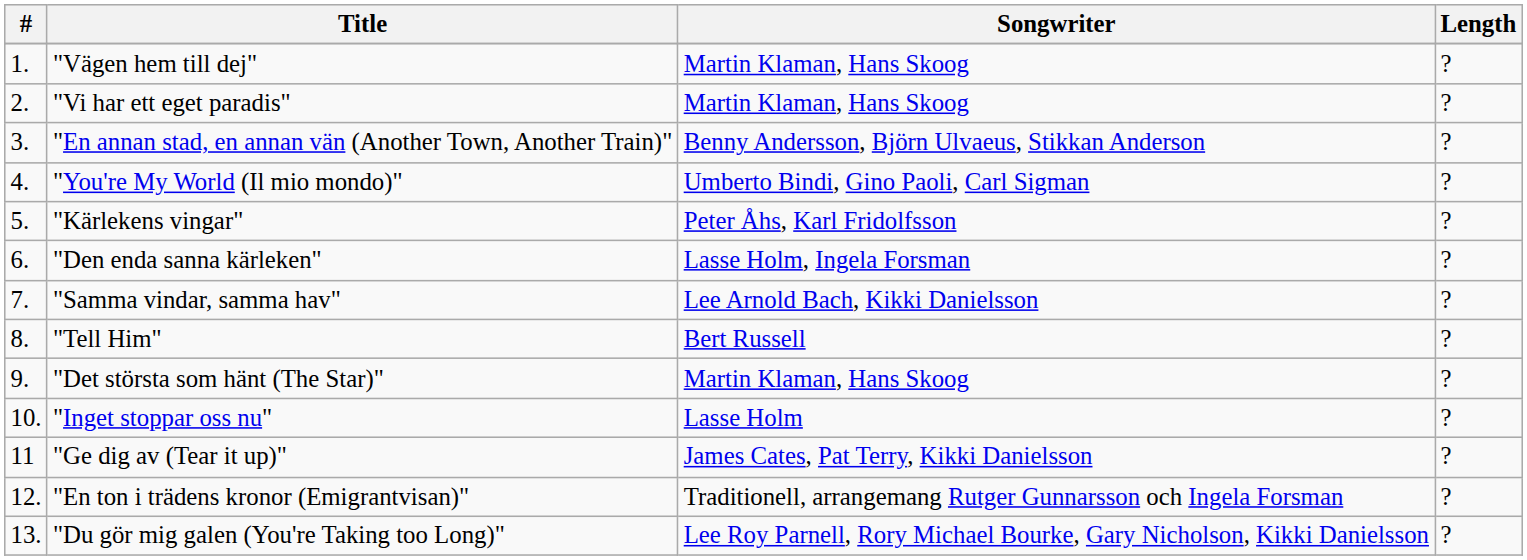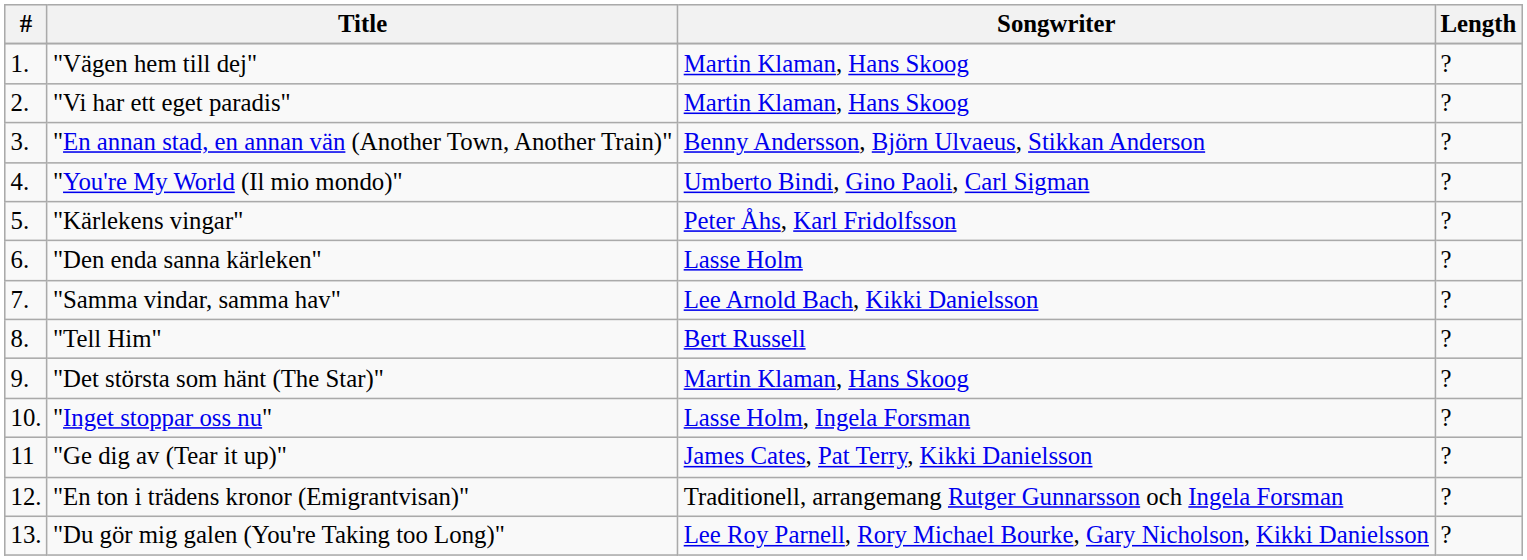 <table class="wikitable">
 <tr>
 <th>#</th>
 <th>Title</th>
 <th>Songwriter</th>
 <th>Length</th>
 </tr>
 <tr bgcolor="#ebf5ff">
 </tr>
 <tr>
 <td>1.</td>
 <td>"Vägen hem till dej"</td>
 <td><a href='#'>Martin Klaman</a>, <a href='#'>Hans Skoog</a></td>
 <td>?</td>
 </tr>
 <tr>
 <td>2.</td>
 <td>"Vi har ett eget paradis"</td>
 <td><a href='#'>Martin Klaman</a>, <a href='#'>Hans Skoog</a></td>
 <td>?</td>
 </tr>
 <tr>
 <td>3.</td>
 <td>"<a href='#'>En annan stad, en annan vän</a> (Another Town, Another Train)"</td>
 <td><a href='#'>Benny Andersson</a>, <a href='#'>Björn Ulvaeus</a>, <a href='#'>Stikkan Anderson</a></td>
 <td>?</td>
 </tr>
 <tr>
 <td>4.</td>
 <td>"<a href='#'>You're My World</a> (Il mio mondo)"</td>
 <td><a href='#'>Umberto Bindi</a>, <a href='#'>Gino Paoli</a>, <a href='#'>Carl Sigman</a></td>
 <td>?</td>
 </tr>
 <tr>
 <td>5.</td>
 <td>"Kärlekens vingar"</td>
 <td><a href='#'>Peter Åhs</a>, <a href='#'>Karl Fridolfsson</a></td>
 <td>?</td>
 </tr>
 <tr>
 <td>6.</td>
 <td>"Den enda sanna kärleken"</td>
-<td><a href='#'>Lasse Holm</a>, <a href='#'>Ingela Forsman</a></td>
+<td><a href='#'>Lasse Holm</a></td>
 <td>?</td>
 </tr>
 <tr>
 <td>7.</td>
 <td>"Samma vindar, samma hav"</td>
 <td><a href='#'>Lee Arnold Bach</a>, <a href='#'>Kikki Danielsson</a></td>
 <td>?</td>
 </tr>
 <tr>
 <td>8.</td>
 <td>"Tell Him"</td>
 <td><a href='#'>Bert Russell</a></td>
 <td>?</td>
 </tr>
 <tr>
 <td>9.</td>
 <td>"Det största som hänt (The Star)"</td>
 <td><a href='#'>Martin Klaman</a>, <a href='#'>Hans Skoog</a></td>
 <td>?</td>
 </tr>
 <tr>
 <td>10.</td>
 <td>"<a href='#'>Inget stoppar oss nu</a>"</td>
-<td><a href='#'>Lasse Holm</a></td>
+<td><a href='#'>Lasse Holm</a>, <a href='#'>Ingela Forsman</a></td>
 <td>?</td>
 </tr>
 <tr>
 <td>11</td>
 <td>"Ge dig av (Tear it up)"</td>
 <td><a href='#'>James Cates</a>, <a href='#'>Pat Terry</a>, <a href='#'>Kikki Danielsson</a></td>
 <td>?</td>
 </tr>
 <tr>
 <td>12.</td>
 <td>"En ton i trädens kronor (Emigrantvisan)"</td>
 <td>Traditionell, arrangemang <a href='#'>Rutger Gunnarsson</a> och <a href='#'>Ingela Forsman</a></td>
 <td>?</td>
 </tr>
 <tr>
 <td>13.</td>
 <td>"Du gör mig galen (You're Taking too Long)"</td>
 <td><a href='#'>Lee Roy Parnell</a>, <a href='#'>Rory Michael Bourke</a>, <a href='#'>Gary Nicholson</a>, <a href='#'>Kikki Danielsson</a></td>
 <td>?</td>
 </tr>
 </table>
